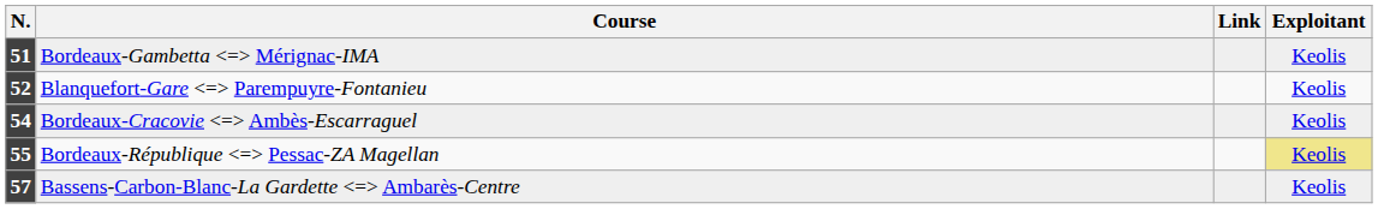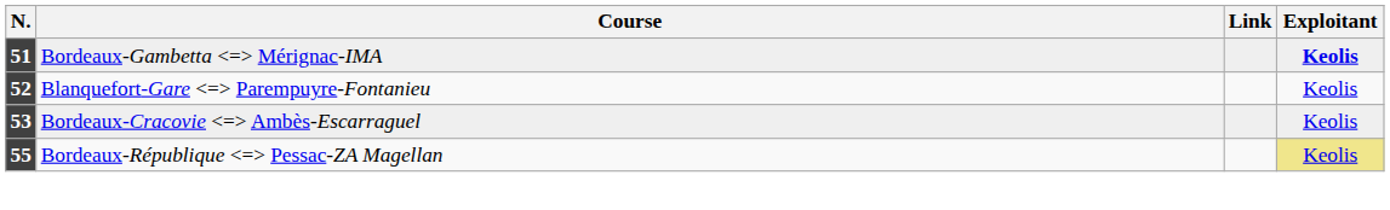 <table class="wikitable" style="margin:0.5em auto">
 <tr>
 <th style="width:5px;">N.</th>
 <th style="width:900px;">Course</th>
 <th style="width:5px;">Link</th>
 <th style="width:75px;">Exploitant</th>
 </tr>
 <tr style="background:#EFEFEF">
 <td style="background:#404040; text-align:center; color:white;"><strong>51</strong></td>
 <td><a href='#'>Bordeaux</a><em>-Gambetta</em> <=> <a href='#'>Mérignac</a><em>-IMA</em></td>
 <td></td>
-<td style="text-align:center;"><a href='#'>Keolis</a></td>
+<td style="text-align:center;"><strong><a href='#'>Keolis</a></strong></td>
 </tr>
 <tr>
 <td style="background:#404040; text-align:center; color:white;"><strong>52</strong></td>
 <td><a href='#'>Blanquefort<em>-Gare</em></a> <=> <a href='#'>Parempuyre</a><em>-Fontanieu</em></td>
 <td></td>
 <td style="text-align:center;"><a href='#'>Keolis</a></td>
 </tr>
 <tr style="background:#EFEFEF">
-<td style="background:#404040; text-align:center; color:white;"><strong>54</strong></td>
+<td style="background:#404040; text-align:center; color:white;"><strong>53</strong></td>
 <td><a href='#'>Bordeaux<em>-Cracovie</em></a> <=> <a href='#'>Ambès</a><em>-Escarraguel</em></td>
 <td></td>
 <td style="text-align:center;"><a href='#'>Keolis</a></td>
 </tr>
 <tr>
 <td style="background:#404040; text-align:center; color:white;"><strong>55</strong></td>
 <td><a href='#'>Bordeaux</a><em>-République</em> <=> <a href='#'>Pessac</a><em>-ZA Magellan</em></td>
 <td></td>
 <td style="background: khaki; text-align:center;"><a href='#'>Keolis</a></td>
 </tr>
-<tr style="background:#EFEFEF">
-<td style="background:#404040; text-align:center; color:white;"><strong>57</strong></td>
-<td><a href='#'>Bassens</a>-<a href='#'>Carbon-Blanc</a><em>-La Gardette</em> <=> <a href='#'>Ambarès</a><em>-Centre</em></td>
-<td></td>
-<td style="text-align:center;"><a href='#'>Keolis</a></td>
-</tr>
 </table>
